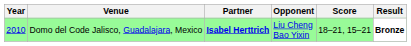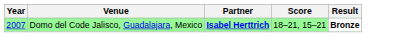 <table class="sortable wikitable" style="font-size: 90%;">
 <tr>
 <th>Year</th>
 <th>Venue</th>
 <th>Partner</th>
-<th>Opponent</th>
 <th>Score</th>
 <th>Result</th>
 </tr>
 <tr style="background:#98FB98">
-<td align="center"><a href='#'>2010</a></td>
+<td align="center"><a href='#'>2007</a></td>
 <td align="left">Domo del Code Jalisco, <a href='#'>Guadalajara</a>, Mexico</td>
 <td align="left"><strong> <a href='#'>Isabel Herttrich</a></strong></td>
-<td align="left"> <a href='#'>Liu Cheng</a><br> <a href='#'>Bao Yixin</a></td>
 <td align="left">18–21, 15–21</td>
 <td style="text-align:left; background:white"> <strong>Bronze</strong></td>
 </tr>
 </table>
